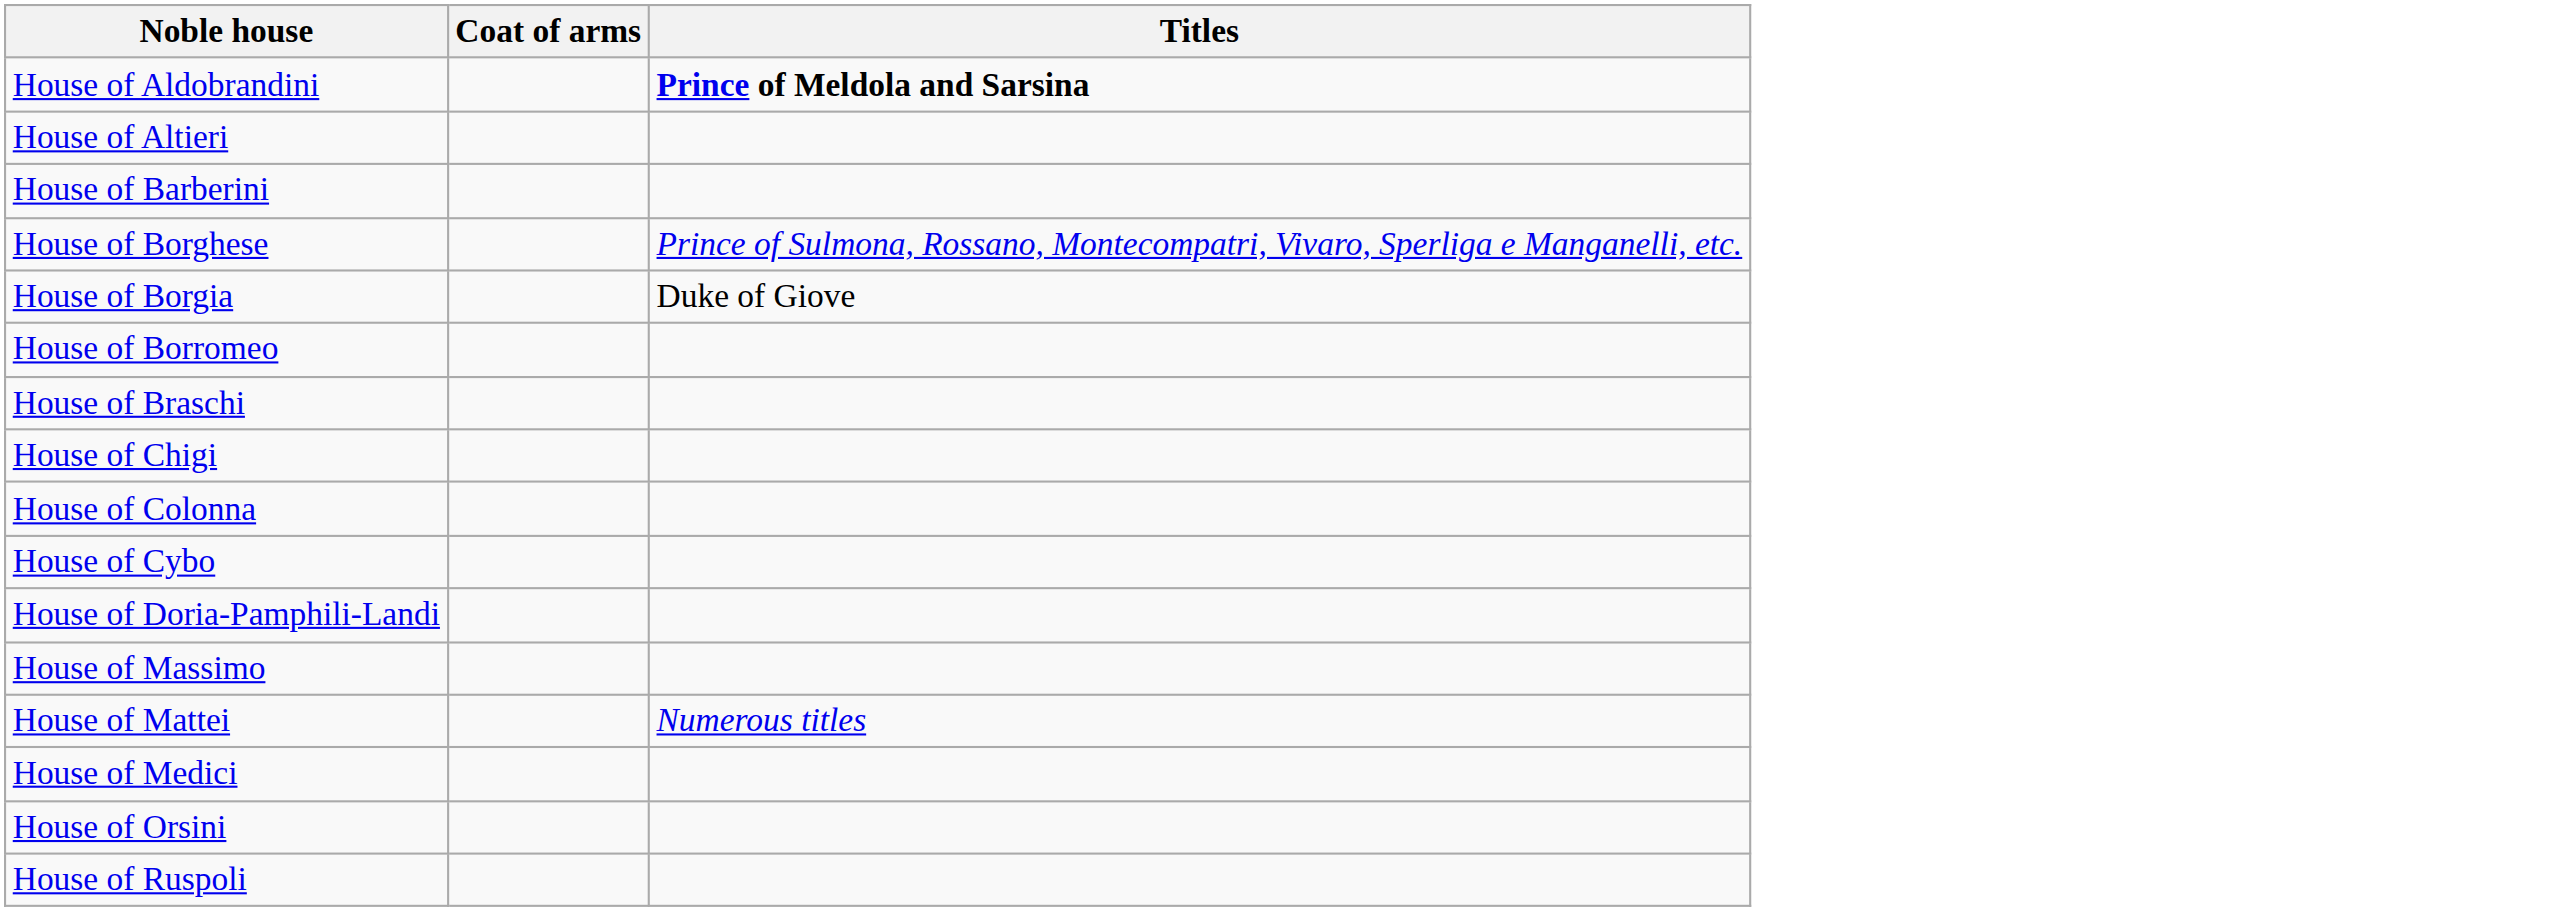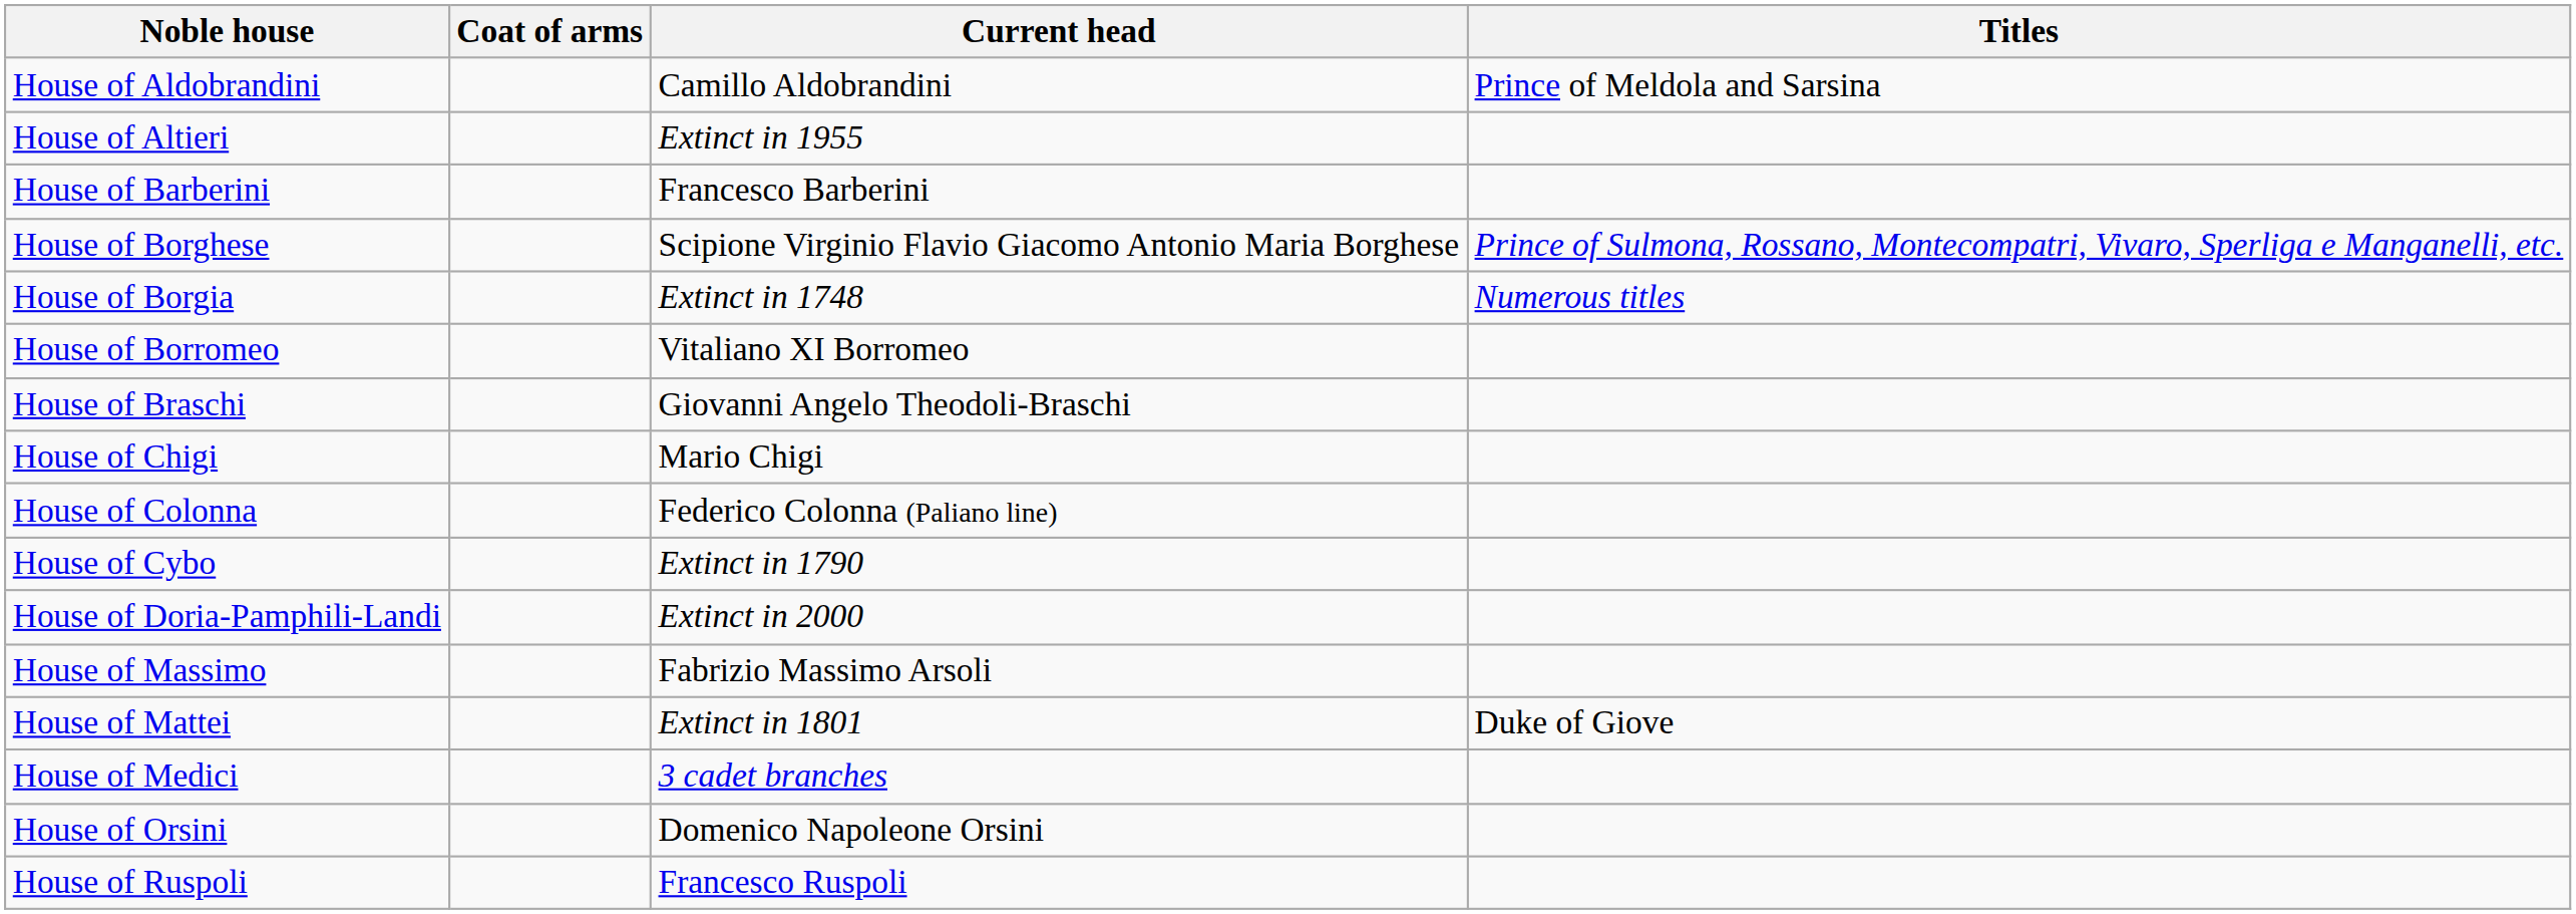 <table class="wikitable sortable">
 <tr>
 <th>Noble house</th>
 <th>Coat of arms</th>
+<th>Current head</th>
 <th class="unsortable">Titles</th>
 </tr>
 <tr>
 <td><a href='#'>House of Aldobrandini</a></td>
 <td></td>
-<td><strong><a href='#'>Prince</a> of Meldola and Sarsina</strong></td>
+<td>Camillo Aldobrandini</td>
+<td><a href='#'>Prince</a> of Meldola and Sarsina</td>
 </tr>
 <tr>
 <td><a href='#'>House of Altieri</a></td>
 <td></td>
+<td><em>Extinct in 1955</em></td>
 <td></td>
 </tr>
 <tr>
 <td><a href='#'>House of Barberini</a></td>
 <td></td>
+<td>Francesco Barberini</td>
 <td></td>
 </tr>
 <tr>
 <td><a href='#'>House of Borghese</a></td>
 <td></td>
+<td>Scipione Virginio Flavio Giacomo Antonio Maria Borghese</td>
 <td><em><a href='#'>Prince of Sulmona, Rossano, Montecompatri, Vivaro, Sperliga e Manganelli, etc.</a></em></td>
 </tr>
 <tr>
 <td><a href='#'>House of Borgia</a></td>
 <td></td>
-<td>Duke of Giove</td>
+<td><em>Extinct in 1748</em></td>
+<td><em><a href='#'>Numerous titles</a></em></td>
 </tr>
 <tr>
 <td><a href='#'>House of Borromeo</a></td>
 <td></td>
+<td>Vitaliano XI Borromeo</td>
 <td></td>
 </tr>
 <tr>
 <td><a href='#'>House of Braschi</a></td>
 <td></td>
+<td>Giovanni Angelo Theodoli-Braschi</td>
 <td></td>
 </tr>
 <tr>
 <td><a href='#'>House of Chigi</a></td>
 <td></td>
+<td>Mario Chigi</td>
 <td></td>
 </tr>
 <tr>
 <td><a href='#'>House of Colonna</a></td>
 <td></td>
+<td>Federico Colonna <small>(Paliano line)</small></td>
 <td></td>
 </tr>
 <tr>
 <td><a href='#'>House of Cybo</a></td>
 <td></td>
+<td><em>Extinct in 1790</em></td>
 <td></td>
 </tr>
 <tr>
 <td><a href='#'>House of Doria-Pamphili-Landi</a></td>
 <td></td>
+<td><em>Extinct in 2000</em></td>
 <td></td>
 </tr>
 <tr>
 <td><a href='#'>House of Massimo</a></td>
 <td></td>
+<td>Fabrizio Massimo Arsoli</td>
 <td></td>
 </tr>
 <tr>
 <td><a href='#'>House of Mattei</a></td>
 <td></td>
-<td><em><a href='#'>Numerous titles</a></em></td>
+<td><em>Extinct in 1801</em></td>
+<td>Duke of Giove</td>
 </tr>
 <tr>
 <td><a href='#'>House of Medici</a></td>
 <td></td>
+<td><em><a href='#'>3 cadet branches</a></em></td>
 <td></td>
 </tr>
 <tr>
 <td><a href='#'>House of Orsini</a></td>
 <td></td>
+<td>Domenico Napoleone Orsini</td>
 <td></td>
 </tr>
 <tr>
 <td><a href='#'>House of Ruspoli</a></td>
 <td></td>
+<td><a href='#'>Francesco Ruspoli</a></td>
 <td></td>
 </tr>
 </table>
